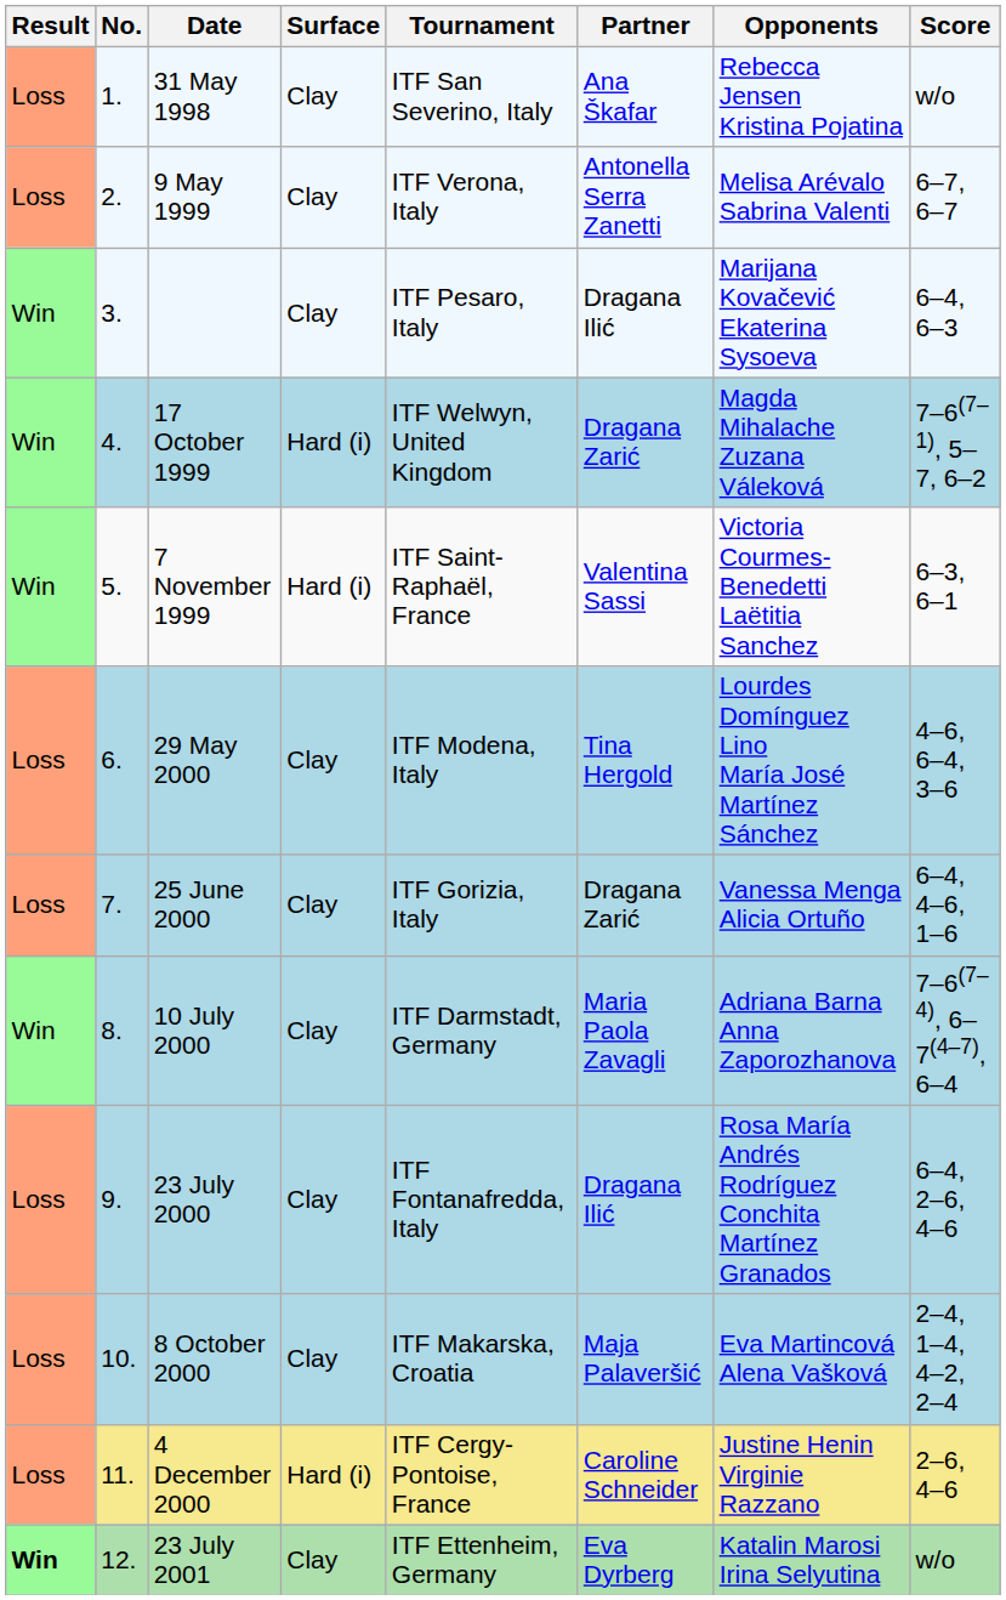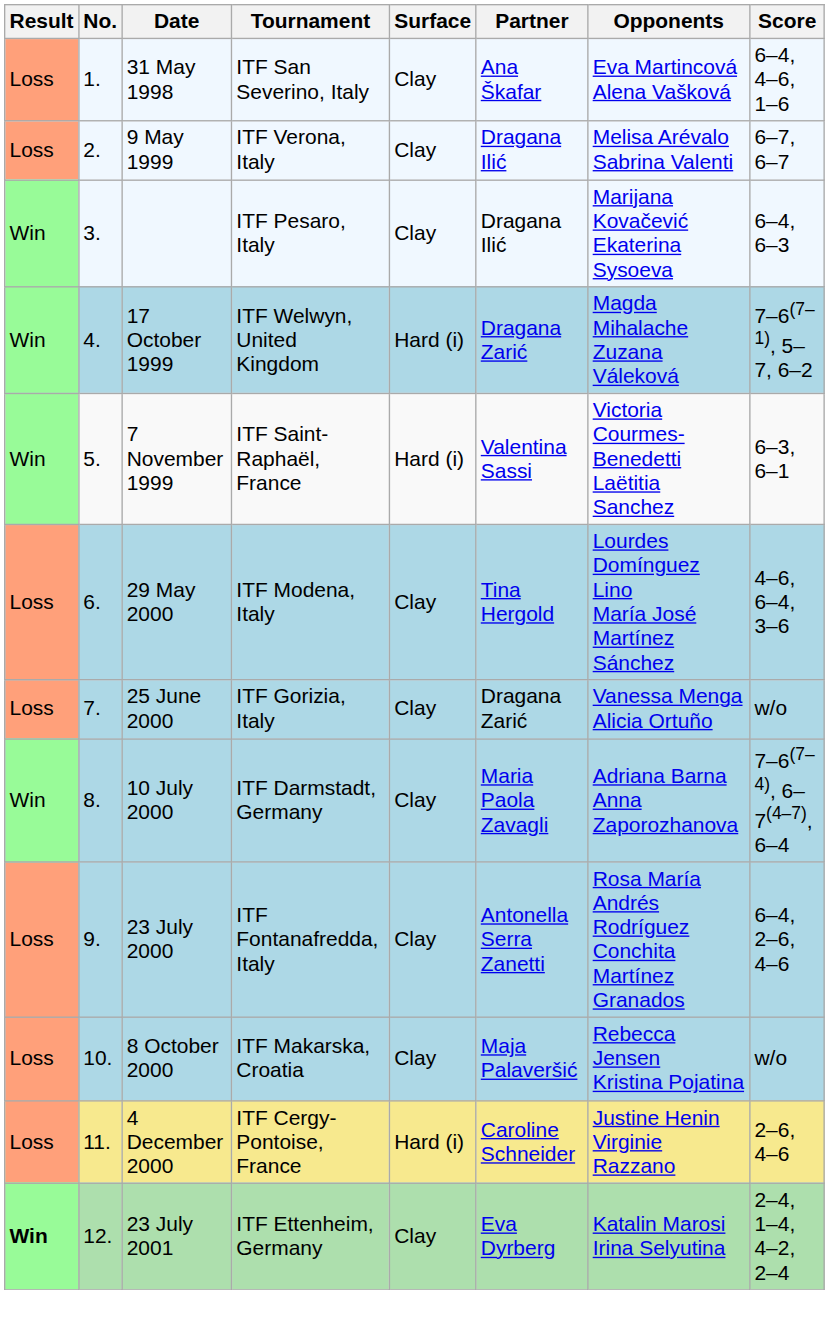 <table class="sortable wikitable" style="font-size:97%;">
 <tr>
 <th>Result</th>
 <th>No.</th>
 <th>Date</th>
+<th>Tournament</th>
 <th>Surface</th>
-<th>Tournament</th>
 <th>Partner</th>
 <th>Opponents</th>
 <th>Score</th>
 </tr>
 <tr style="background:#f0f8ff;">
 <td style="background:#ffa07a;">Loss</td>
 <td>1.</td>
 <td>31 May 1998</td>
+<td>ITF San Severino, Italy</td>
 <td>Clay</td>
-<td>ITF San Severino, Italy</td>
 <td> <a href='#'>Ana Škafar</a></td>
-<td> <a href='#'>Rebecca Jensen</a> <br>  <a href='#'>Kristina Pojatina</a></td>
-<td>w/o</td>
+<td> <a href='#'>Eva Martincová</a> <br>  <a href='#'>Alena Vašková</a></td>
+<td>6–4, 4–6, 1–6</td>
 </tr>
 <tr style="background:#f0f8ff;">
 <td style="background:#ffa07a;">Loss</td>
 <td>2.</td>
 <td>9 May 1999</td>
+<td>ITF Verona, Italy</td>
 <td>Clay</td>
-<td>ITF Verona, Italy</td>
-<td> <a href='#'>Antonella Serra Zanetti</a></td>
+<td> <a href='#'>Dragana Ilić</a></td>
 <td> <a href='#'>Melisa Arévalo</a> <br>  <a href='#'>Sabrina Valenti</a></td>
 <td>6–7, 6–7</td>
 </tr>
 <tr style="background:#f0f8ff;">
 <td style="background:#98fb98;">Win</td>
 <td>3.</td>
 <td></td>
+<td>ITF Pesaro, Italy</td>
 <td>Clay</td>
-<td>ITF Pesaro, Italy</td>
 <td> Dragana Ilić</td>
 <td> <a href='#'>Marijana Kovačević</a> <br>  <a href='#'>Ekaterina Sysoeva</a></td>
 <td>6–4, 6–3</td>
 </tr>
 <tr style="background:lightblue;">
 <td style="background:#98fb98;">Win</td>
 <td>4.</td>
 <td>17 October 1999</td>
+<td>ITF Welwyn, United Kingdom</td>
 <td>Hard (i)</td>
-<td>ITF Welwyn, United Kingdom</td>
 <td> <a href='#'>Dragana Zarić</a></td>
 <td> <a href='#'>Magda Mihalache</a> <br>  <a href='#'>Zuzana Váleková</a></td>
 <td>7–6<sup>(7–1)</sup>, 5–7, 6–2</td>
 </tr>
 <tr>
 <td style="background:#98fb98;">Win</td>
 <td>5.</td>
 <td>7 November 1999</td>
+<td>ITF Saint-Raphaël, France</td>
 <td>Hard (i)</td>
-<td>ITF Saint-Raphaël, France</td>
 <td> <a href='#'>Valentina Sassi</a></td>
 <td> <a href='#'>Victoria Courmes-Benedetti</a> <br>  <a href='#'>Laëtitia Sanchez</a></td>
 <td>6–3, 6–1</td>
 </tr>
 <tr style="background:lightblue;">
 <td style="background:#ffa07a;">Loss</td>
 <td>6.</td>
 <td>29 May 2000</td>
+<td>ITF Modena, Italy</td>
 <td>Clay</td>
-<td>ITF Modena, Italy</td>
 <td> <a href='#'>Tina Hergold</a></td>
 <td> <a href='#'>Lourdes Domínguez Lino</a> <br>  <a href='#'>María José Martínez Sánchez</a></td>
 <td>4–6, 6–4, 3–6</td>
 </tr>
 <tr style="background:lightblue;">
 <td style="background:#ffa07a;">Loss</td>
 <td>7.</td>
 <td>25 June 2000</td>
+<td>ITF Gorizia, Italy</td>
 <td>Clay</td>
-<td>ITF Gorizia, Italy</td>
 <td> Dragana Zarić</td>
 <td> <a href='#'>Vanessa Menga</a> <br>  <a href='#'>Alicia Ortuño</a></td>
-<td>6–4, 4–6, 1–6</td>
+<td>w/o</td>
 </tr>
 <tr style="background:lightblue;">
 <td style="background:#98fb98;">Win</td>
 <td>8.</td>
 <td>10 July 2000</td>
+<td>ITF Darmstadt, Germany</td>
 <td>Clay</td>
-<td>ITF Darmstadt, Germany</td>
 <td> <a href='#'>Maria Paola Zavagli</a></td>
 <td> <a href='#'>Adriana Barna</a> <br>  <a href='#'>Anna Zaporozhanova</a></td>
 <td>7–6<sup>(7–4)</sup>, 6–7<sup>(4–7)</sup>, 6–4</td>
 </tr>
 <tr style="background:lightblue;">
 <td style="background:#ffa07a;">Loss</td>
 <td>9.</td>
 <td>23 July 2000</td>
+<td>ITF Fontanafredda, Italy</td>
 <td>Clay</td>
-<td>ITF Fontanafredda, Italy</td>
-<td> <a href='#'>Dragana Ilić</a></td>
+<td> <a href='#'>Antonella Serra Zanetti</a></td>
 <td> <a href='#'>Rosa María Andrés Rodríguez</a> <br>  <a href='#'>Conchita Martínez Granados</a></td>
 <td>6–4, 2–6, 4–6</td>
 </tr>
 <tr style="background:lightblue;">
 <td style="background:#ffa07a;">Loss</td>
 <td>10.</td>
 <td>8 October 2000</td>
+<td>ITF Makarska, Croatia</td>
 <td>Clay</td>
-<td>ITF Makarska, Croatia</td>
 <td> <a href='#'>Maja Palaveršić</a></td>
-<td> <a href='#'>Eva Martincová</a> <br>  <a href='#'>Alena Vašková</a></td>
-<td>2–4, 1–4, 4–2, 2–4</td>
+<td> <a href='#'>Rebecca Jensen</a> <br>  <a href='#'>Kristina Pojatina</a></td>
+<td>w/o</td>
 </tr>
 <tr style="background:#f7e98e;">
 <td style="background:#ffa07a;">Loss</td>
 <td>11.</td>
 <td>4 December 2000</td>
+<td>ITF Cergy-Pontoise, France</td>
 <td>Hard (i)</td>
-<td>ITF Cergy-Pontoise, France</td>
 <td> <a href='#'>Caroline Schneider</a></td>
 <td> <a href='#'>Justine Henin</a> <br>  <a href='#'>Virginie Razzano</a></td>
 <td>2–6, 4–6</td>
 </tr>
 <tr style="background:#addfad;">
 <td style="background:#98fb98;"><strong>Win</strong></td>
 <td>12.</td>
 <td>23 July 2001</td>
+<td>ITF Ettenheim, Germany</td>
 <td>Clay</td>
-<td>ITF Ettenheim, Germany</td>
 <td> <a href='#'>Eva Dyrberg</a></td>
 <td> <a href='#'>Katalin Marosi</a> <br>  <a href='#'>Irina Selyutina</a></td>
-<td>w/o</td>
+<td>2–4, 1–4, 4–2, 2–4</td>
 </tr>
 </table>
